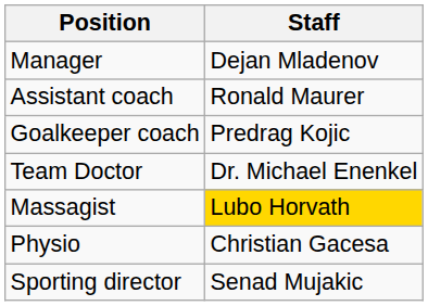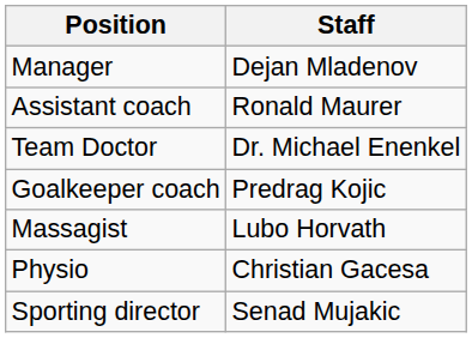 <table class="wikitable" style="text-align:center;">
 <tr>
 <th>Position</th>
 <th>Staff</th>
 </tr>
 <tr>
 <td style="text-align:left;">Manager</td>
 <td style="text-align:left;">Dejan Mladenov</td>
 </tr>
 <tr>
 <td style="text-align:left;">Assistant coach</td>
 <td style="text-align:left;"> Ronald Maurer</td>
 </tr>
 <tr>
+<td style="text-align:left;">Team Doctor</td>
+<td style="text-align:left;">Dr. Michael Enenkel</td>
+</tr>
+<tr>
 <td style="text-align:left;">Goalkeeper coach</td>
 <td style="text-align:left;"> Predrag Kojic</td>
 </tr>
 <tr>
-<td style="text-align:left;">Team Doctor</td>
-<td style="text-align:left;">Dr. Michael Enenkel</td>
-</tr>
-<tr>
 <td style="text-align:left;">Massagist</td>
-<td style="background: gold; text-align:left;">Lubo Horvath</td>
+<td style="text-align:left;">Lubo Horvath</td>
 </tr>
 <tr>
 <td style="text-align:left;">Physio</td>
 <td style="text-align:left;">Christian Gacesa</td>
 </tr>
 <tr>
 <td style="text-align:left;">Sporting director</td>
 <td style="text-align:left;"> Senad Mujakic</td>
 </tr>
 </table>
